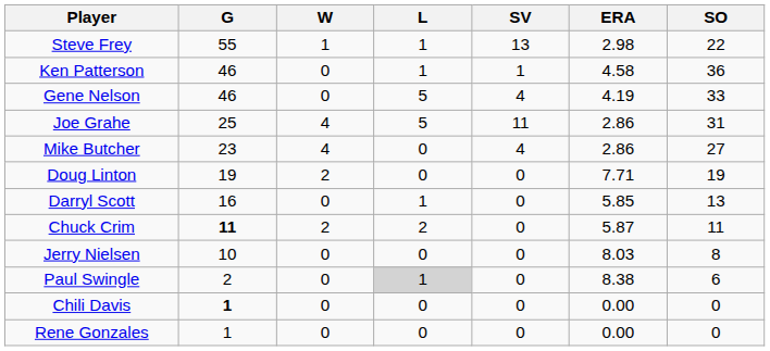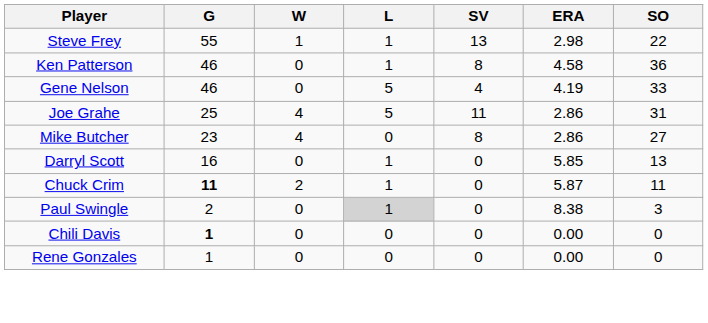 <table class="wikitable sortable">
 <tr>
 <th bgcolor="#DDDDFF" width="16%">Player</th>
 <th bgcolor="#DDDDFF" width="9%">G</th>
 <th bgcolor="#DDDDFF" width="9%">W</th>
 <th bgcolor="#DDDDFF" width="9%">L</th>
 <th bgcolor="#DDDDFF" width="9%">SV</th>
 <th bgcolor="#DDDDFF" width="9%">ERA</th>
 <th bgcolor="#DDDDFF" width="9%">SO</th>
 </tr>
 <tr align=center>
 <td><a href='#'>Steve Frey</a></td>
 <td>55</td>
 <td>1</td>
 <td>1</td>
 <td>13</td>
 <td>2.98</td>
 <td>22</td>
 </tr>
 <tr align=center>
 <td><a href='#'>Ken Patterson</a></td>
 <td>46</td>
 <td>0</td>
 <td>1</td>
-<td>1</td>
+<td>8</td>
 <td>4.58</td>
 <td>36</td>
 </tr>
 <tr align=center>
 <td><a href='#'>Gene Nelson</a></td>
 <td>46</td>
 <td>0</td>
 <td>5</td>
 <td>4</td>
 <td>4.19</td>
 <td>33</td>
 </tr>
 <tr align=center>
 <td><a href='#'>Joe Grahe</a></td>
 <td>25</td>
 <td>4</td>
 <td>5</td>
 <td>11</td>
 <td>2.86</td>
 <td>31</td>
 </tr>
 <tr align=center>
 <td><a href='#'>Mike Butcher</a></td>
 <td>23</td>
 <td>4</td>
 <td>0</td>
-<td>4</td>
+<td>8</td>
 <td>2.86</td>
 <td>27</td>
-</tr>
-<tr align=center>
-<td><a href='#'>Doug Linton</a></td>
-<td>19</td>
-<td>2</td>
-<td>0</td>
-<td>0</td>
-<td>7.71</td>
-<td>19</td>
 </tr>
 <tr align=center>
 <td><a href='#'>Darryl Scott</a></td>
 <td>16</td>
 <td>0</td>
 <td>1</td>
 <td>0</td>
 <td>5.85</td>
 <td>13</td>
 </tr>
 <tr align=center>
 <td><a href='#'>Chuck Crim</a></td>
 <td><strong>11</strong></td>
 <td>2</td>
-<td>2</td>
+<td>1</td>
 <td>0</td>
 <td>5.87</td>
 <td>11</td>
-</tr>
-<tr align=center>
-<td><a href='#'>Jerry Nielsen</a></td>
-<td>10</td>
-<td>0</td>
-<td>0</td>
-<td>0</td>
-<td>8.03</td>
-<td>8</td>
 </tr>
 <tr align=center>
 <td><a href='#'>Paul Swingle</a></td>
 <td>2</td>
 <td>0</td>
 <td style="background: lightgrey;">1</td>
 <td>0</td>
 <td>8.38</td>
-<td>6</td>
+<td>3</td>
 </tr>
 <tr align=center>
 <td><a href='#'>Chili Davis</a></td>
 <td><strong>1</strong></td>
 <td>0</td>
 <td>0</td>
 <td>0</td>
 <td>0.00</td>
 <td>0</td>
 </tr>
 <tr align=center>
 <td><a href='#'>Rene Gonzales</a></td>
 <td>1</td>
 <td>0</td>
 <td>0</td>
 <td>0</td>
 <td>0.00</td>
 <td>0</td>
 </tr>
 </table>
